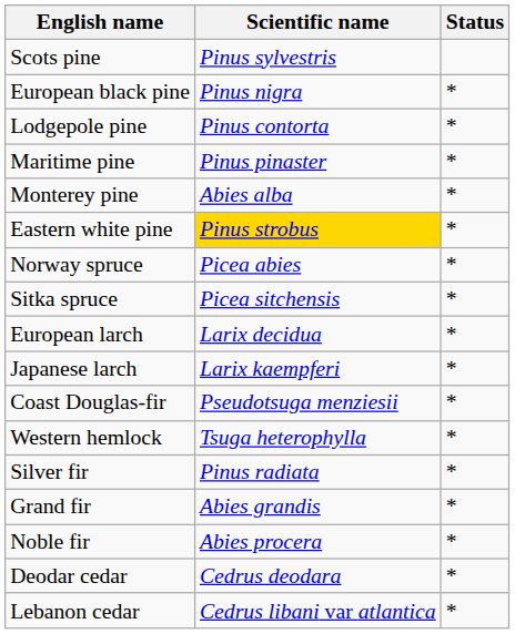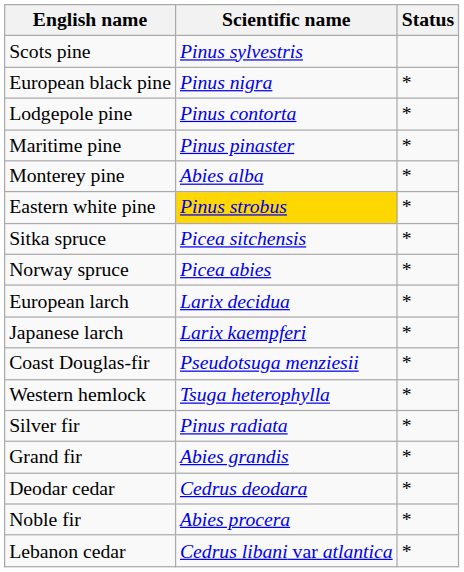 <table class="wikitable" |>
 <tr>
 <th>English name</th>
 <th>Scientific name</th>
 <th>Status</th>
 </tr>
 <tr>
 <td>Scots pine</td>
 <td><em><a href='#'>Pinus sylvestris</a></em></td>
 <td></td>
 </tr>
 <tr>
 <td>European black pine</td>
 <td><em><a href='#'>Pinus nigra</a></em></td>
 <td>*</td>
 </tr>
 <tr>
 <td>Lodgepole pine</td>
 <td><em><a href='#'>Pinus contorta</a></em></td>
 <td>*</td>
 </tr>
 <tr>
 <td>Maritime pine</td>
 <td><em><a href='#'>Pinus pinaster</a></em></td>
 <td>*</td>
 </tr>
 <tr>
 <td>Monterey pine</td>
 <td><em><a href='#'>Abies alba</a></em></td>
 <td>*</td>
 </tr>
 <tr>
 <td>Eastern white pine</td>
 <td style="background: gold;"><em><a href='#'>Pinus strobus</a></em></td>
 <td>*</td>
 </tr>
 <tr>
-<td>Norway spruce</td>
-<td><em><a href='#'>Picea abies</a></em></td>
+<td>Sitka spruce</td>
+<td><em><a href='#'>Picea sitchensis</a></em></td>
 <td>*</td>
 </tr>
 <tr>
-<td>Sitka spruce</td>
-<td><em><a href='#'>Picea sitchensis</a></em></td>
+<td>Norway spruce</td>
+<td><em><a href='#'>Picea abies</a></em></td>
 <td>*</td>
 </tr>
 <tr>
 <td>European larch</td>
 <td><em><a href='#'>Larix decidua</a></em></td>
 <td>*</td>
 </tr>
 <tr>
 <td>Japanese larch</td>
 <td><em><a href='#'>Larix kaempferi</a></em></td>
 <td>*</td>
 </tr>
 <tr>
 <td>Coast Douglas-fir</td>
 <td><em><a href='#'>Pseudotsuga menziesii</a></em></td>
 <td>*</td>
 </tr>
 <tr>
 <td>Western hemlock</td>
 <td><em><a href='#'>Tsuga heterophylla</a></em></td>
 <td>*</td>
 </tr>
 <tr>
 <td>Silver fir</td>
 <td><em><a href='#'>Pinus radiata</a></em></td>
 <td>*</td>
 </tr>
 <tr>
 <td>Grand fir</td>
 <td><em><a href='#'>Abies grandis</a></em></td>
 <td>*</td>
 </tr>
 <tr>
-<td>Noble fir</td>
-<td><em><a href='#'>Abies procera</a></em></td>
+<td>Deodar cedar</td>
+<td><em><a href='#'>Cedrus deodara</a></em></td>
 <td>*</td>
 </tr>
 <tr>
-<td>Deodar cedar</td>
-<td><em><a href='#'>Cedrus deodara</a></em></td>
+<td>Noble fir</td>
+<td><em><a href='#'>Abies procera</a></em></td>
 <td>*</td>
 </tr>
 <tr>
 <td>Lebanon cedar</td>
 <td><a href='#'><em>Cedrus libani</em> var <em>atlantica</em></a></td>
 <td>*</td>
 </tr>
 </table>
